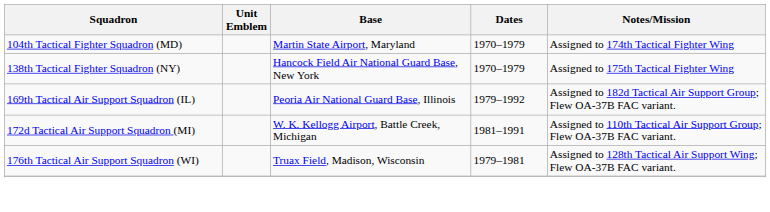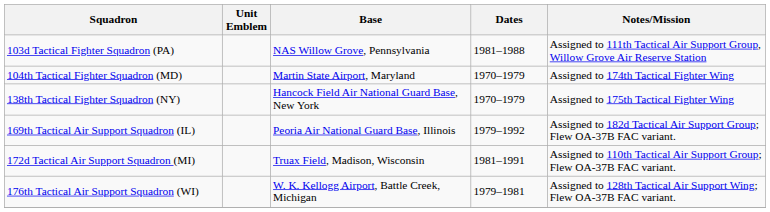 <table class="wikitable">
 <tr>
 <th scope="col" width="300">Squadron</th>
 <th scope="col" width="60">Unit Emblem</th>
 <th scope="col" width="275">Base</th>
 <th scope="col" width="100">Dates</th>
 <th scope="col" width="300">Notes/Mission</th>
+</tr>
+<tr>
+<td><a href='#'>103d Tactical Fighter Squadron</a> (PA)</td>
+<td></td>
+<td><a href='#'>NAS Willow Grove</a>, Pennsylvania</td>
+<td>1981–1988</td>
+<td>Assigned to <a href='#'>111th Tactical Air Support Group</a>, <a href='#'>Willow Grove Air Reserve Station</a></td>
 </tr>
 <tr>
 <td><a href='#'>104th Tactical Fighter Squadron</a> (MD)</td>
 <td></td>
 <td><a href='#'>Martin State Airport</a>, Maryland</td>
 <td>1970–1979</td>
 <td>Assigned to <a href='#'>174th Tactical Fighter Wing</a></td>
 </tr>
 <tr>
 <td><a href='#'>138th Tactical Fighter Squadron</a> (NY)</td>
 <td></td>
 <td><a href='#'>Hancock Field Air National Guard Base</a>, New York</td>
 <td>1970–1979</td>
 <td>Assigned to <a href='#'>175th Tactical Fighter Wing</a></td>
 </tr>
 <tr>
 <td><a href='#'>169th Tactical Air Support Squadron</a> (IL)</td>
 <td></td>
 <td><a href='#'>Peoria Air National Guard Base</a>, Illinois</td>
 <td>1979–1992</td>
 <td>Assigned to <a href='#'>182d Tactical Air Support Group</a>; Flew OA-37B FAC variant.</td>
 </tr>
 <tr>
 <td><a href='#'>172d Tactical Air Support Squadron </a> (MI)</td>
 <td></td>
-<td><a href='#'>W. K. Kellogg Airport</a>, Battle Creek, Michigan</td>
+<td><a href='#'>Truax Field</a>, Madison, Wisconsin</td>
 <td>1981–1991</td>
 <td>Assigned to <a href='#'>110th Tactical Air Support Group</a>; Flew OA-37B FAC variant.</td>
 </tr>
 <tr>
 <td><a href='#'>176th Tactical Air Support Squadron</a> (WI)</td>
 <td></td>
-<td><a href='#'>Truax Field</a>, Madison, Wisconsin</td>
+<td><a href='#'>W. K. Kellogg Airport</a>, Battle Creek, Michigan</td>
 <td>1979–1981</td>
 <td>Assigned to <a href='#'>128th Tactical Air Support Wing</a>; Flew OA-37B FAC variant.</td>
 </tr>
 <tr>
 </tr>
 <tr>
 </tr>
 </table>
